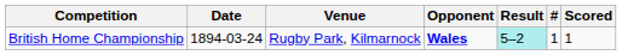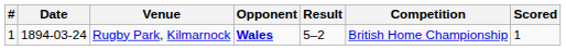 <table class="wikitable" border="1">
 <tr>
-<th>Competition</th>
+<th>#</th>
 <th>Date</th>
 <th>Venue</th>
 <th>Opponent</th>
 <th>Result</th>
-<th>#</th>
+<th>Competition</th>
 <th>Scored</th>
 </tr>
 <tr>
-<td><a href='#'>British Home Championship</a></td>
+<td>1</td>
 <td>1894-03-24</td>
 <td><a href='#'>Rugby Park</a>, <a href='#'>Kilmarnock</a></td>
 <td><strong><a href='#'>Wales</a></strong></td>
-<td style="background: paleturquoise;">5–2</td>
-<td>1</td>
+<td>5–2</td>
+<td><a href='#'>British Home Championship</a></td>
 <td>1</td>
 </tr>
 </table>
